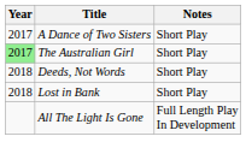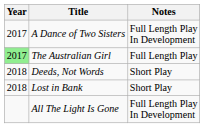 <table class="wikitable sortable">
 <tr>
 <th>Year</th>
 <th>Title</th>
 <th>Notes</th>
 </tr>
 <tr>
 <td>2017</td>
 <td><em>A Dance of Two Sisters</em></td>
-<td>Short Play</td>
+<td>Full Length Play <br>In Development</td>
 </tr>
 <tr>
 <td style="background: lightgreen;">2017</td>
 <td><em>The Australian Girl</em></td>
-<td>Short Play</td>
+<td>Full Length Play</td>
 </tr>
 <tr>
 <td>2018</td>
 <td><em>Deeds, Not Words</em></td>
 <td>Short Play</td>
 </tr>
 <tr>
 <td>2018</td>
 <td><em>Lost in Bank</em></td>
 <td>Short Play</td>
 </tr>
 <tr>
 <td></td>
 <td><em>All The Light Is Gone</em></td>
 <td>Full Length Play <br>In Development</td>
 </tr>
 </table>
